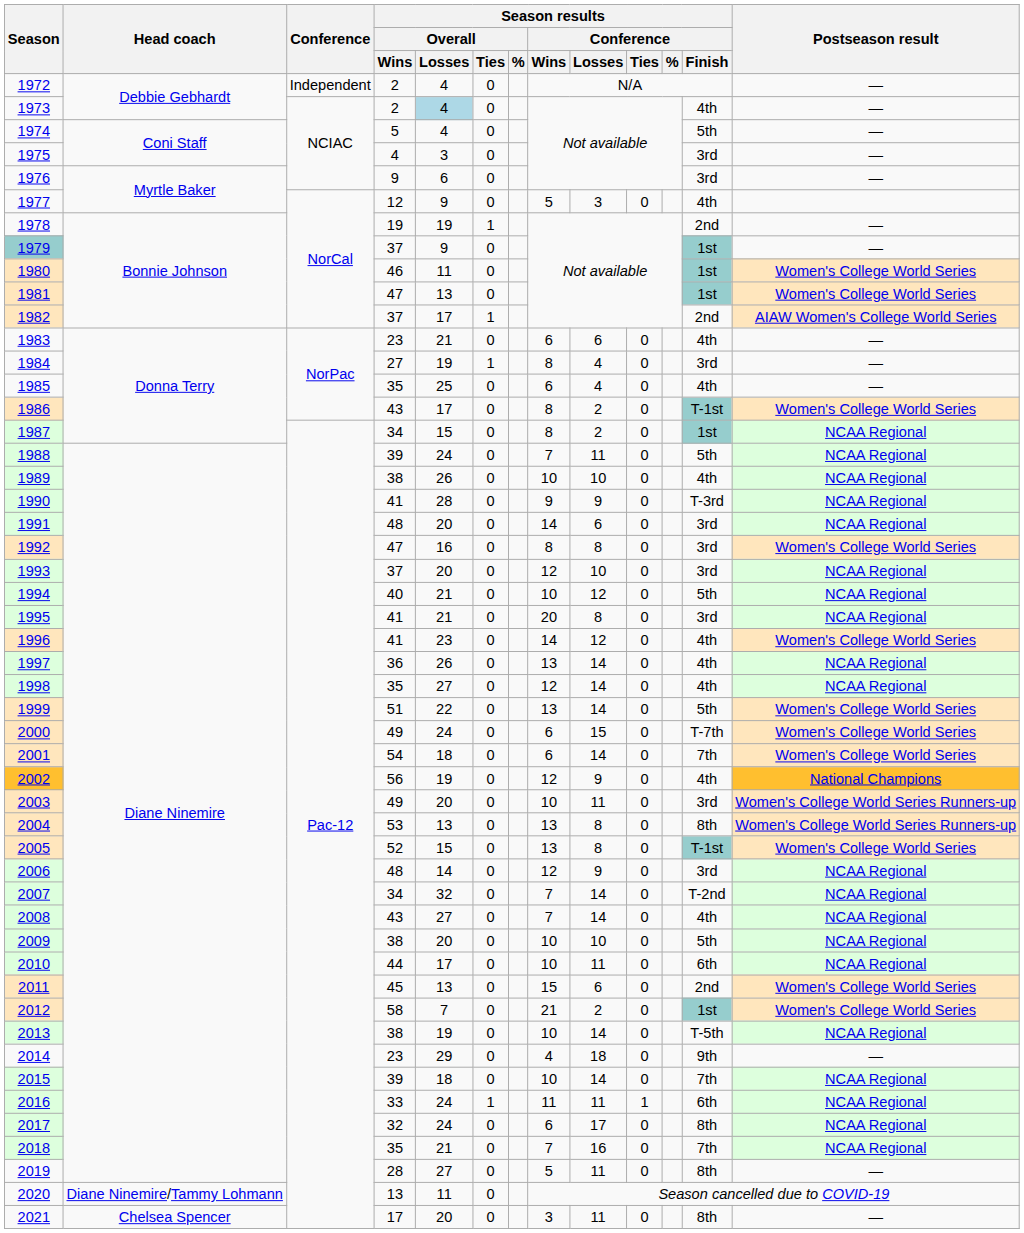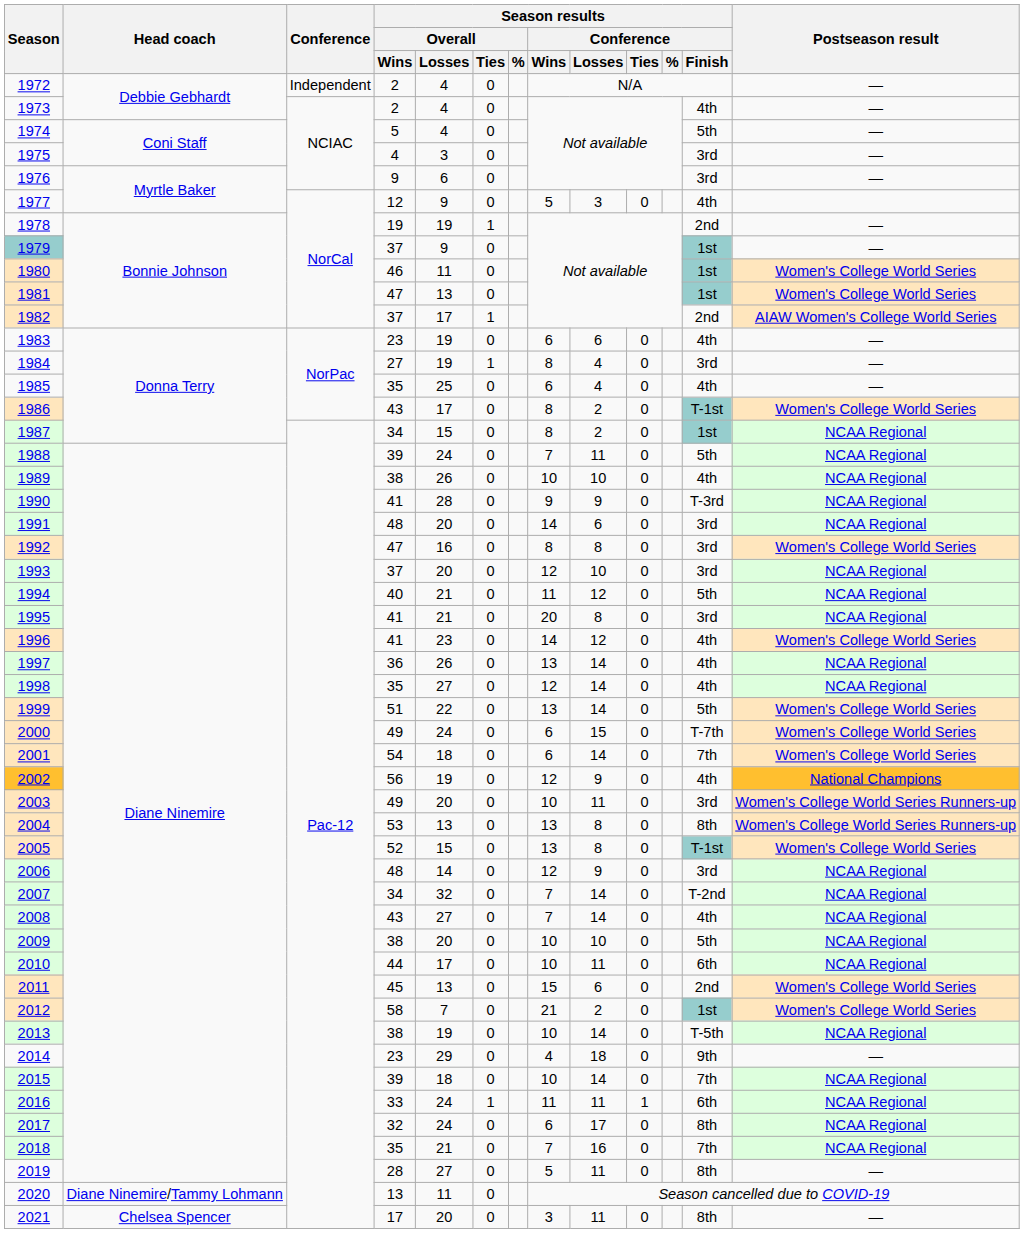 <table class="wikitable" style="font-size: 95%; text-align:center;">
 <tr>
 <th rowspan="3">Season</th>
 <th rowspan="3">Head coach</th>
 <th rowspan="3">Conference</th>
 <th colspan="9">Season results</th>
 <th rowspan="3">Postseason result<br></th>
 </tr>
 <tr>
 <th colspan="4">Overall</th>
 <th colspan="5">Conference</th>
 </tr>
 <tr>
 <th>Wins</th>
 <th>Losses</th>
 <th>Ties</th>
 <th>%</th>
 <th>Wins</th>
 <th>Losses</th>
 <th>Ties</th>
 <th>%</th>
 <th>Finish</th>
 </tr>
 <tr>
 <td><a href='#'>1972</a></td>
 <td rowspan=2><a href='#'>Debbie Gebhardt</a></td>
 <td>Independent</td>
 <td>2</td>
 <td>4</td>
 <td>0</td>
 <td></td>
 <td colspan=5>N/A</td>
 <td>—</td>
 </tr>
 <tr>
 <td><a href='#'>1973</a></td>
 <td rowspan=4>NCIAC</td>
 <td>2</td>
-<td style="background: lightblue;">4</td>
+<td>4</td>
 <td>0</td>
 <td></td>
 <td rowspan=4 colspan=4><em>Not available</em></td>
 <td>4th</td>
 <td>—</td>
 </tr>
 <tr>
 <td><a href='#'>1974</a></td>
 <td rowspan=2><a href='#'>Coni Staff</a></td>
 <td>5</td>
 <td>4</td>
 <td>0</td>
 <td></td>
 <td>5th</td>
 <td>—</td>
 </tr>
 <tr>
 <td><a href='#'>1975</a></td>
 <td>4</td>
 <td>3</td>
 <td>0</td>
 <td></td>
 <td>3rd</td>
 <td>—</td>
 </tr>
 <tr>
 <td><a href='#'>1976</a></td>
 <td rowspan=2><a href='#'>Myrtle Baker</a></td>
 <td>9</td>
 <td>6</td>
 <td>0</td>
 <td></td>
 <td>3rd</td>
 <td>—</td>
 </tr>
 <tr>
 <td><a href='#'>1977</a></td>
 <td rowspan=6><a href='#'>NorCal</a></td>
 <td>12</td>
 <td>9</td>
 <td>0</td>
 <td></td>
 <td>5</td>
 <td>3</td>
 <td>0</td>
 <td></td>
 <td>4th</td>
 </tr>
 <tr>
 <td><a href='#'>1978</a></td>
 <td rowspan=5><a href='#'>Bonnie Johnson</a></td>
 <td>19</td>
 <td>19</td>
 <td>1</td>
 <td></td>
 <td rowspan=5 colspan=4><em>Not available</em></td>
 <td>2nd</td>
 <td>—</td>
 </tr>
 <tr>
 <td bgcolor=96CDCD><a href='#'>1979</a></td>
 <td>37</td>
 <td>9</td>
 <td>0</td>
 <td></td>
 <td bgcolor=96CDCD>1st</td>
 <td>—</td>
 </tr>
 <tr>
 <td bgcolor=FFE6BD><a href='#'>1980</a></td>
 <td>46</td>
 <td>11</td>
 <td>0</td>
 <td></td>
 <td bgcolor=96CDCD>1st</td>
 <td bgcolor=FFE6BD><a href='#'>Women's College World Series</a></td>
 </tr>
 <tr>
 <td bgcolor=FFE6BD><a href='#'>1981</a></td>
 <td>47</td>
 <td>13</td>
 <td>0</td>
 <td></td>
 <td bgcolor=96CDCD>1st</td>
 <td bgcolor=FFE6BD><a href='#'>Women's College World Series</a></td>
 </tr>
 <tr>
 <td bgcolor=FFE6BD><a href='#'>1982</a></td>
 <td>37</td>
 <td>17</td>
 <td>1</td>
 <td></td>
 <td>2nd</td>
 <td bgcolor=FFE6BD><a href='#'>AIAW Women's College World Series</a></td>
 </tr>
 <tr>
 <td><a href='#'>1983</a></td>
 <td rowspan=5><a href='#'>Donna Terry</a></td>
 <td rowspan=4><a href='#'>NorPac</a></td>
 <td>23</td>
-<td>21</td>
+<td>19</td>
 <td>0</td>
 <td></td>
 <td>6</td>
 <td>6</td>
 <td>0</td>
 <td></td>
 <td>4th</td>
 <td>—</td>
 </tr>
 <tr>
 <td><a href='#'>1984</a></td>
 <td>27</td>
 <td>19</td>
 <td>1</td>
 <td></td>
 <td>8</td>
 <td>4</td>
 <td>0</td>
 <td></td>
 <td>3rd</td>
 <td>—</td>
 </tr>
 <tr>
 <td><a href='#'>1985</a></td>
 <td>35</td>
 <td>25</td>
 <td>0</td>
 <td></td>
 <td>6</td>
 <td>4</td>
 <td>0</td>
 <td></td>
 <td>4th</td>
 <td>—</td>
 </tr>
 <tr>
 <td bgcolor=FFE6BD><a href='#'>1986</a></td>
 <td>43</td>
 <td>17</td>
 <td>0</td>
 <td></td>
 <td>8</td>
 <td>2</td>
 <td>0</td>
 <td></td>
 <td bgcolor=96CDCD>T-1st</td>
 <td bgcolor=FFE6BD><a href='#'>Women's College World Series</a></td>
 </tr>
 <tr>
 <td bgcolor=DDFFDD><a href='#'>1987</a></td>
 <td rowspan=35><a href='#'>Pac-12</a></td>
 <td>34</td>
 <td>15</td>
 <td>0</td>
 <td></td>
 <td>8</td>
 <td>2</td>
 <td>0</td>
 <td></td>
 <td bgcolor=96CDCD>1st</td>
 <td bgcolor=DDFFDD><a href='#'>NCAA Regional</a></td>
 </tr>
 <tr>
 <td bgcolor=DDFFDD><a href='#'>1988</a></td>
 <td rowspan=32><a href='#'>Diane Ninemire</a></td>
 <td>39</td>
 <td>24</td>
 <td>0</td>
 <td></td>
 <td>7</td>
 <td>11</td>
 <td>0</td>
 <td></td>
 <td>5th</td>
 <td bgcolor=DDFFDD><a href='#'>NCAA Regional</a></td>
 </tr>
 <tr>
 <td bgcolor=DDFFDD><a href='#'>1989</a></td>
 <td>38</td>
 <td>26</td>
 <td>0</td>
 <td></td>
 <td>10</td>
 <td>10</td>
 <td>0</td>
 <td></td>
 <td>4th</td>
 <td bgcolor=DDFFDD><a href='#'>NCAA Regional</a></td>
 </tr>
 <tr>
 <td bgcolor=DDFFDD><a href='#'>1990</a></td>
 <td>41</td>
 <td>28</td>
 <td>0</td>
 <td></td>
 <td>9</td>
 <td>9</td>
 <td>0</td>
 <td></td>
 <td>T-3rd</td>
 <td bgcolor=DDFFDD><a href='#'>NCAA Regional</a></td>
 </tr>
 <tr>
 <td bgcolor=DDFFDD><a href='#'>1991</a></td>
 <td>48</td>
 <td>20</td>
 <td>0</td>
 <td></td>
 <td>14</td>
 <td>6</td>
 <td>0</td>
 <td></td>
 <td>3rd</td>
 <td bgcolor=DDFFDD><a href='#'>NCAA Regional</a></td>
 </tr>
 <tr>
 <td bgcolor=FFE6BD><a href='#'>1992</a></td>
 <td>47</td>
 <td>16</td>
 <td>0</td>
 <td></td>
 <td>8</td>
 <td>8</td>
 <td>0</td>
 <td></td>
 <td>3rd</td>
 <td bgcolor=FFE6BD><a href='#'>Women's College World Series</a></td>
 </tr>
 <tr>
 <td bgcolor=DDFFDD><a href='#'>1993</a></td>
 <td>37</td>
 <td>20</td>
 <td>0</td>
 <td></td>
 <td>12</td>
 <td>10</td>
 <td>0</td>
 <td></td>
 <td>3rd</td>
 <td bgcolor=DDFFDD><a href='#'>NCAA Regional</a></td>
 </tr>
 <tr>
 <td bgcolor=DDFFDD><a href='#'>1994</a></td>
 <td>40</td>
 <td>21</td>
 <td>0</td>
 <td></td>
-<td>10</td>
+<td>11</td>
 <td>12</td>
 <td>0</td>
 <td></td>
 <td>5th</td>
 <td bgcolor=DDFFDD><a href='#'>NCAA Regional</a></td>
 </tr>
 <tr>
 <td bgcolor=DDFFDD><a href='#'>1995</a></td>
 <td>41</td>
 <td>21</td>
 <td>0</td>
 <td></td>
 <td>20</td>
 <td>8</td>
 <td>0</td>
 <td></td>
 <td>3rd</td>
 <td bgcolor=DDFFDD><a href='#'>NCAA Regional</a></td>
 </tr>
 <tr>
 <td bgcolor=FFE6BD><a href='#'>1996</a></td>
 <td>41</td>
 <td>23</td>
 <td>0</td>
 <td></td>
 <td>14</td>
 <td>12</td>
 <td>0</td>
 <td></td>
 <td>4th</td>
 <td bgcolor=FFE6BD><a href='#'>Women's College World Series</a></td>
 </tr>
 <tr>
 <td bgcolor=DDFFDD><a href='#'>1997</a></td>
 <td>36</td>
 <td>26</td>
 <td>0</td>
 <td></td>
 <td>13</td>
 <td>14</td>
 <td>0</td>
 <td></td>
 <td>4th</td>
 <td bgcolor=DDFFDD><a href='#'>NCAA Regional</a></td>
 </tr>
 <tr>
 <td bgcolor=DDFFDD><a href='#'>1998</a></td>
 <td>35</td>
 <td>27</td>
 <td>0</td>
 <td></td>
 <td>12</td>
 <td>14</td>
 <td>0</td>
 <td></td>
 <td>4th</td>
 <td bgcolor=DDFFDD><a href='#'>NCAA Regional</a></td>
 </tr>
 <tr>
 <td bgcolor=FFE6BD><a href='#'>1999</a></td>
 <td>51</td>
 <td>22</td>
 <td>0</td>
 <td></td>
 <td>13</td>
 <td>14</td>
 <td>0</td>
 <td></td>
 <td>5th</td>
 <td bgcolor=FFE6BD><a href='#'>Women's College World Series</a></td>
 </tr>
 <tr>
 <td bgcolor=FFE6BD><a href='#'>2000</a></td>
 <td>49</td>
 <td>24</td>
 <td>0</td>
 <td></td>
 <td>6</td>
 <td>15</td>
 <td>0</td>
 <td></td>
 <td>T-7th</td>
 <td bgcolor=FFE6BD><a href='#'>Women's College World Series</a></td>
 </tr>
 <tr>
 <td bgcolor=FFE6BD><a href='#'>2001</a></td>
 <td>54</td>
 <td>18</td>
 <td>0</td>
 <td></td>
 <td>6</td>
 <td>14</td>
 <td>0</td>
 <td></td>
 <td>7th</td>
 <td bgcolor=FFE6BD><a href='#'>Women's College World Series</a></td>
 </tr>
 <tr>
 <td bgcolor=FFBF2F><a href='#'>2002</a></td>
 <td>56</td>
 <td>19</td>
 <td>0</td>
 <td></td>
 <td>12</td>
 <td>9</td>
 <td>0</td>
 <td></td>
 <td>4th</td>
 <td bgcolor=FFBF2F><a href='#'>National Champions</a></td>
 </tr>
 <tr>
 <td bgcolor=FFE6BD><a href='#'>2003</a></td>
 <td>49</td>
 <td>20</td>
 <td>0</td>
 <td></td>
 <td>10</td>
 <td>11</td>
 <td>0</td>
 <td></td>
 <td>3rd</td>
 <td bgcolor=FFE6BD><a href='#'>Women's College World Series Runners-up</a></td>
 </tr>
 <tr>
 <td bgcolor=FFE6BD><a href='#'>2004</a></td>
 <td>53</td>
 <td>13</td>
 <td>0</td>
 <td></td>
 <td>13</td>
 <td>8</td>
 <td>0</td>
 <td></td>
 <td>8th</td>
 <td bgcolor=FFE6BD><a href='#'>Women's College World Series Runners-up</a></td>
 </tr>
 <tr>
 <td bgcolor=FFE6BD><a href='#'>2005</a></td>
 <td>52</td>
 <td>15</td>
 <td>0</td>
 <td></td>
 <td>13</td>
 <td>8</td>
 <td>0</td>
 <td></td>
 <td bgcolor=96CDCD>T-1st</td>
 <td bgcolor=FFE6BD><a href='#'>Women's College World Series</a></td>
 </tr>
 <tr>
 <td bgcolor=DDFFDD><a href='#'>2006</a></td>
 <td>48</td>
 <td>14</td>
 <td>0</td>
 <td></td>
 <td>12</td>
 <td>9</td>
 <td>0</td>
 <td></td>
 <td>3rd</td>
 <td bgcolor=DDFFDD><a href='#'>NCAA Regional</a></td>
 </tr>
 <tr>
 <td bgcolor=DDFFDD><a href='#'>2007</a></td>
 <td>34</td>
 <td>32</td>
 <td>0</td>
 <td></td>
 <td>7</td>
 <td>14</td>
 <td>0</td>
 <td></td>
 <td>T-2nd</td>
 <td bgcolor=DDFFDD><a href='#'>NCAA Regional</a></td>
 </tr>
 <tr>
 <td bgcolor=DDFFDD><a href='#'>2008</a></td>
 <td>43</td>
 <td>27</td>
 <td>0</td>
 <td></td>
 <td>7</td>
 <td>14</td>
 <td>0</td>
 <td></td>
 <td>4th</td>
 <td bgcolor=DDFFDD><a href='#'>NCAA Regional</a></td>
 </tr>
 <tr>
 <td bgcolor=DDFFDD><a href='#'>2009</a></td>
 <td>38</td>
 <td>20</td>
 <td>0</td>
 <td></td>
 <td>10</td>
 <td>10</td>
 <td>0</td>
 <td></td>
 <td>5th</td>
 <td bgcolor=DDFFDD><a href='#'>NCAA Regional</a></td>
 </tr>
 <tr>
 <td bgcolor=DDFFDD><a href='#'>2010</a></td>
 <td>44</td>
 <td>17</td>
 <td>0</td>
 <td></td>
 <td>10</td>
 <td>11</td>
 <td>0</td>
 <td></td>
 <td>6th</td>
 <td bgcolor=DDFFDD><a href='#'>NCAA Regional</a></td>
 </tr>
 <tr>
 <td bgcolor=FFE6BD><a href='#'>2011</a></td>
 <td>45</td>
 <td>13</td>
 <td>0</td>
 <td></td>
 <td>15</td>
 <td>6</td>
 <td>0</td>
 <td></td>
 <td>2nd</td>
 <td bgcolor=FFE6BD><a href='#'>Women's College World Series</a></td>
 </tr>
 <tr>
 <td bgcolor=FFE6BD><a href='#'>2012</a></td>
 <td>58</td>
 <td>7</td>
 <td>0</td>
 <td></td>
 <td>21</td>
 <td>2</td>
 <td>0</td>
 <td></td>
 <td bgcolor=96CDCD>1st</td>
 <td bgcolor=FFE6BD><a href='#'>Women's College World Series</a></td>
 </tr>
 <tr>
 <td bgcolor=DDFFDD><a href='#'>2013</a></td>
 <td>38</td>
 <td>19</td>
 <td>0</td>
 <td></td>
 <td>10</td>
 <td>14</td>
 <td>0</td>
 <td></td>
 <td>T-5th</td>
 <td bgcolor=DDFFDD><a href='#'>NCAA Regional</a></td>
 </tr>
 <tr>
 <td><a href='#'>2014</a></td>
 <td>23</td>
 <td>29</td>
 <td>0</td>
 <td></td>
 <td>4</td>
 <td>18</td>
 <td>0</td>
 <td></td>
 <td>9th</td>
 <td>—</td>
 </tr>
 <tr>
 <td bgcolor=DDFFDD><a href='#'>2015</a></td>
 <td>39</td>
 <td>18</td>
 <td>0</td>
 <td></td>
 <td>10</td>
 <td>14</td>
 <td>0</td>
 <td></td>
 <td>7th</td>
 <td bgcolor=DDFFDD><a href='#'>NCAA Regional</a></td>
 </tr>
 <tr>
 <td bgcolor=DDFFDD><a href='#'>2016</a></td>
 <td>33</td>
 <td>24</td>
 <td>1</td>
 <td></td>
 <td>11</td>
 <td>11</td>
 <td>1</td>
 <td></td>
 <td>6th</td>
 <td bgcolor=DDFFDD><a href='#'>NCAA Regional</a></td>
 </tr>
 <tr>
 <td bgcolor=DDFFDD><a href='#'>2017</a></td>
 <td>32</td>
 <td>24</td>
 <td>0</td>
 <td></td>
 <td>6</td>
 <td>17</td>
 <td>0</td>
 <td></td>
 <td>8th</td>
 <td bgcolor=DDFFDD><a href='#'>NCAA Regional</a></td>
 </tr>
 <tr>
 <td bgcolor=DDFFDD><a href='#'>2018</a></td>
 <td>35</td>
 <td>21</td>
 <td>0</td>
 <td></td>
 <td>7</td>
 <td>16</td>
 <td>0</td>
 <td></td>
 <td>7th</td>
 <td bgcolor=DDFFDD><a href='#'>NCAA Regional</a></td>
 </tr>
 <tr>
 <td><a href='#'>2019</a></td>
 <td>28</td>
 <td>27</td>
 <td>0</td>
 <td></td>
 <td>5</td>
 <td>11</td>
 <td>0</td>
 <td></td>
 <td>8th</td>
 <td>—</td>
 </tr>
 <tr>
 <td><a href='#'>2020</a></td>
 <td><a href='#'>Diane Ninemire</a>/<a href='#'>Tammy Lohmann</a></td>
 <td>13</td>
 <td>11</td>
 <td>0</td>
 <td></td>
 <td colspan=6><em>Season cancelled due to <a href='#'>COVID-19</a></em></td>
 </tr>
 <tr>
 <td><a href='#'>2021</a></td>
 <td><a href='#'>Chelsea Spencer</a></td>
 <td>17</td>
 <td>20</td>
 <td>0</td>
 <td></td>
 <td>3</td>
 <td>11</td>
 <td>0</td>
 <td></td>
 <td>8th</td>
 <td>—</td>
 </tr>
 </table>
